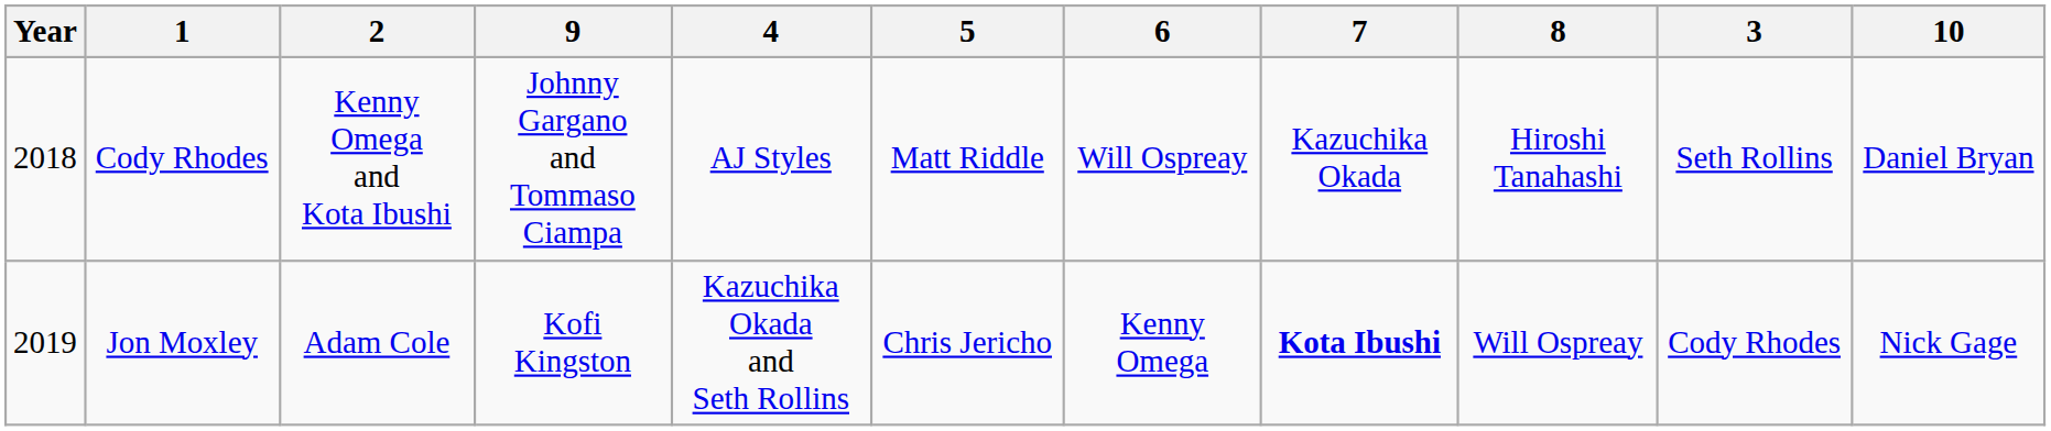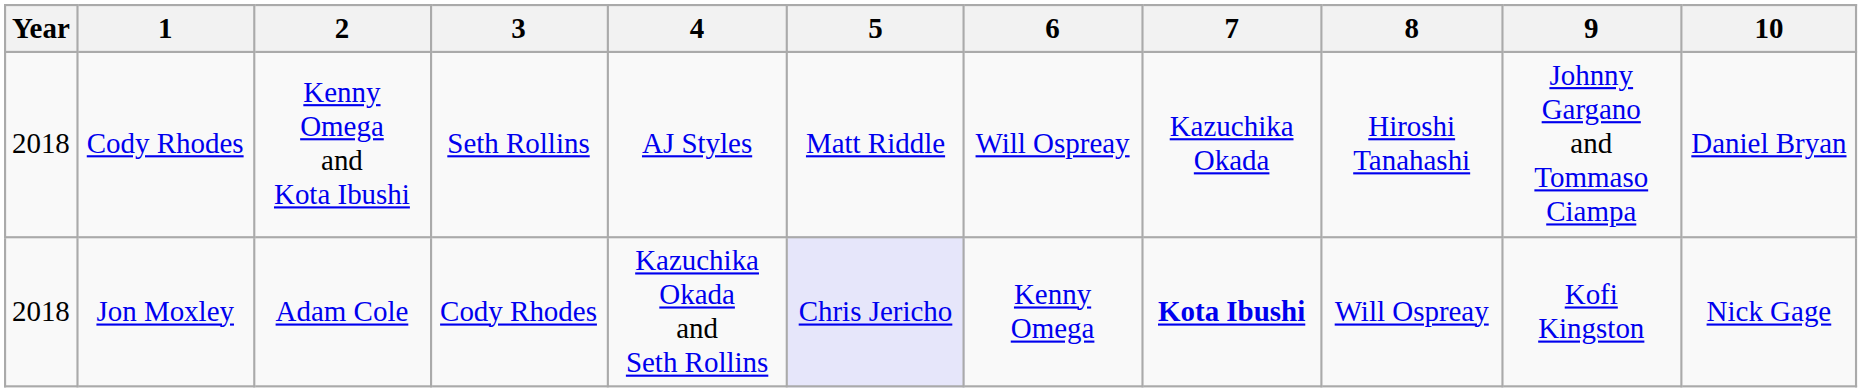 <table class="wikitable" style="font-size:85%; text-align: center">
 <tr>
 <th>Year</th>
 <th width="10%">1</th>
 <th width="10%">2</th>
-<th width="10%">9</th>
+<th width="10%">3</th>
 <th width="10%">4</th>
 <th width="10%">5</th>
 <th width="10%">6</th>
 <th width="10%">7</th>
 <th width="10%">8</th>
-<th width="10%">3</th>
+<th width="10%">9</th>
 <th width="10%">10</th>
 </tr>
 <tr>
 <td>2018</td>
 <td><a href='#'>Cody Rhodes</a></td>
 <td><a href='#'>Kenny Omega</a><br>and<br><a href='#'>Kota Ibushi</a></td>
-<td><a href='#'>Johnny Gargano</a><br>and<br><a href='#'>Tommaso Ciampa</a></td>
+<td><a href='#'>Seth Rollins</a></td>
 <td><a href='#'>AJ Styles</a></td>
 <td><a href='#'>Matt Riddle</a></td>
 <td><a href='#'>Will Ospreay</a></td>
 <td><a href='#'>Kazuchika Okada</a></td>
 <td><a href='#'>Hiroshi Tanahashi</a></td>
-<td><a href='#'>Seth Rollins</a></td>
+<td><a href='#'>Johnny Gargano</a><br>and<br><a href='#'>Tommaso Ciampa</a></td>
 <td><a href='#'>Daniel Bryan</a></td>
 </tr>
 <tr>
-<td>2019</td>
+<td>2018</td>
 <td><a href='#'>Jon Moxley</a></td>
 <td><a href='#'>Adam Cole</a></td>
-<td><a href='#'>Kofi Kingston</a></td>
+<td><a href='#'>Cody Rhodes</a></td>
 <td><a href='#'>Kazuchika Okada</a><br>and<br><a href='#'>Seth Rollins</a></td>
-<td><a href='#'>Chris Jericho</a></td>
+<td style="background: lavender;"><a href='#'>Chris Jericho</a></td>
 <td><a href='#'>Kenny Omega</a></td>
 <td><strong><a href='#'>Kota Ibushi</a></strong></td>
 <td><a href='#'>Will Ospreay</a></td>
-<td><a href='#'>Cody Rhodes</a></td>
+<td><a href='#'>Kofi Kingston</a></td>
 <td><a href='#'>Nick Gage</a></td>
 </tr>
 </table>
